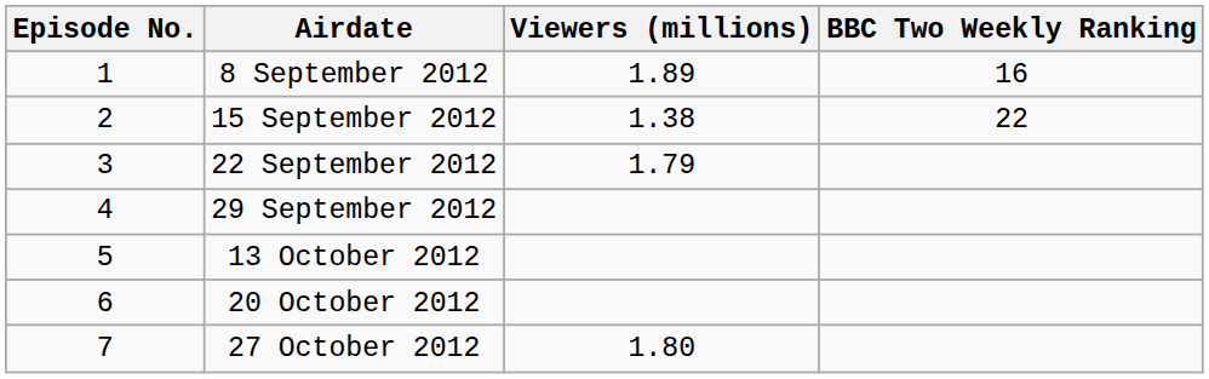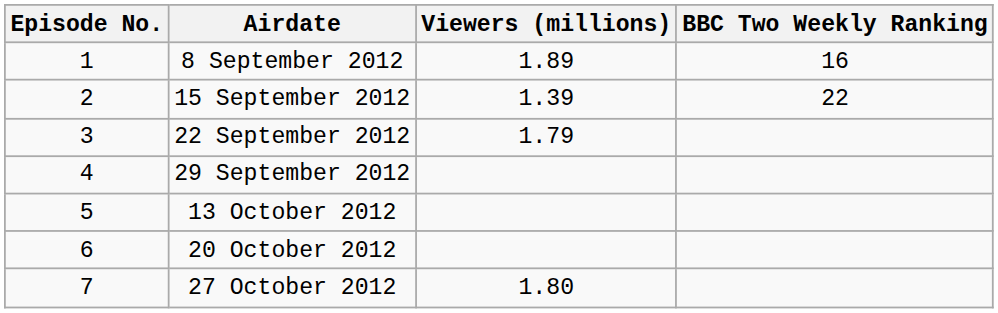 <table class="wikitable" style="text-align:center;">
 <tr>
 <th>Episode No.</th>
 <th>Airdate</th>
 <th>Viewers (millions)</th>
 <th>BBC Two Weekly Ranking</th>
 </tr>
 <tr>
 <td>1</td>
 <td>8 September 2012</td>
 <td>1.89</td>
 <td>16</td>
 </tr>
 <tr>
 <td>2</td>
 <td>15 September 2012</td>
-<td>1.38</td>
+<td>1.39</td>
 <td>22</td>
 </tr>
 <tr>
 <td>3</td>
 <td>22 September 2012</td>
 <td>1.79</td>
 <td></td>
 </tr>
 <tr>
 <td>4</td>
 <td>29 September 2012</td>
 <td></td>
 <td></td>
 </tr>
 <tr>
 <td>5</td>
 <td>13 October 2012</td>
 <td></td>
 <td></td>
 </tr>
 <tr>
 <td>6</td>
 <td>20 October 2012</td>
 <td></td>
 <td></td>
 </tr>
 <tr>
 <td>7</td>
 <td>27 October 2012</td>
 <td>1.80</td>
 <td></td>
 </tr>
 </table>
